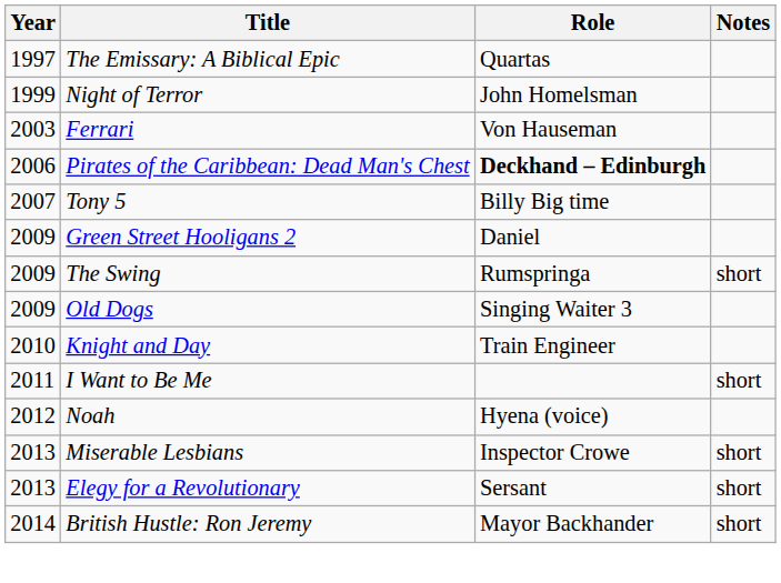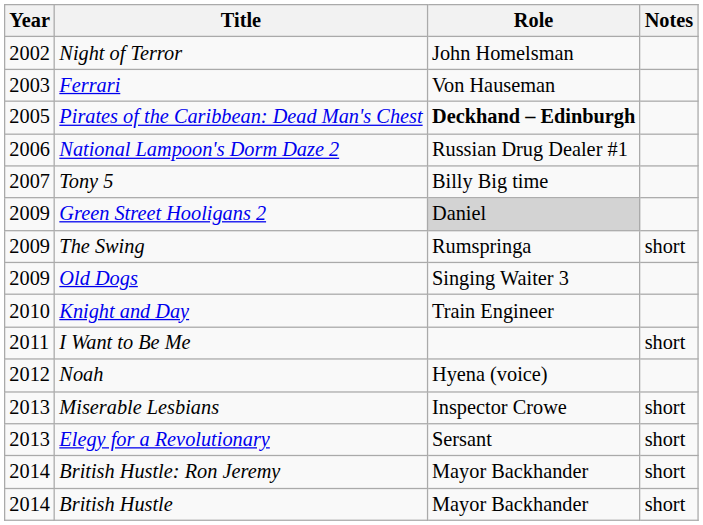 <table class="wikitable sortable">
 <tr>
 <th>Year</th>
 <th>Title</th>
 <th>Role</th>
 <th>Notes</th>
 </tr>
 <tr>
-<td>1997</td>
-<td><em>The Emissary: A Biblical Epic</em></td>
-<td>Quartas</td>
-<td></td>
-</tr>
-<tr>
-<td>1999</td>
+<td>2002</td>
 <td><em>Night of Terror</em></td>
 <td>John Homelsman</td>
 <td></td>
 </tr>
 <tr>
 <td>2003</td>
 <td><em><a href='#'>Ferrari</a></em></td>
 <td>Von Hauseman</td>
 <td></td>
 </tr>
 <tr>
-<td>2006</td>
+<td>2005</td>
 <td><em><a href='#'>Pirates of the Caribbean: Dead Man's Chest</a></em></td>
 <td><strong>Deckhand – Edinburgh</strong></td>
+<td></td>
+</tr>
+<tr>
+<td>2006</td>
+<td><em><a href='#'>National Lampoon's Dorm Daze 2</a></em></td>
+<td>Russian Drug Dealer #1</td>
 <td></td>
 </tr>
 <tr>
 <td>2007</td>
 <td><em>Tony 5</em></td>
 <td>Billy Big time</td>
 <td></td>
 </tr>
 <tr>
 <td>2009</td>
 <td><em><a href='#'>Green Street Hooligans 2</a></em></td>
-<td>Daniel</td>
+<td style="background: lightgrey;">Daniel</td>
 <td></td>
 </tr>
 <tr>
 <td>2009</td>
 <td><em>The Swing</em></td>
 <td>Rumspringa</td>
 <td>short</td>
 </tr>
 <tr>
 <td>2009</td>
 <td><em><a href='#'>Old Dogs</a></em></td>
 <td>Singing Waiter 3</td>
 <td></td>
 </tr>
 <tr>
 <td>2010</td>
 <td><em><a href='#'>Knight and Day</a></em></td>
 <td>Train Engineer</td>
 <td></td>
 </tr>
 <tr>
 <td>2011</td>
 <td><em>I Want to Be Me</em></td>
 <td></td>
 <td>short</td>
 </tr>
 <tr>
 <td>2012</td>
 <td><em>Noah</em></td>
 <td>Hyena (voice)</td>
 <td></td>
 </tr>
 <tr>
 <td>2013</td>
 <td><em>Miserable Lesbians</em></td>
 <td>Inspector Crowe</td>
 <td>short</td>
 </tr>
 <tr>
 <td>2013</td>
 <td><em><a href='#'>Elegy for a Revolutionary</a></em></td>
 <td>Sersant</td>
 <td>short</td>
 </tr>
 <tr>
 <td>2014</td>
 <td><em>British Hustle: Ron Jeremy</em></td>
 <td>Mayor Backhander</td>
 <td>short</td>
 </tr>
+<tr>
+<td>2014</td>
+<td><em>British Hustle</em></td>
+<td>Mayor Backhander</td>
+<td>short</td>
+</tr>
 </table>
